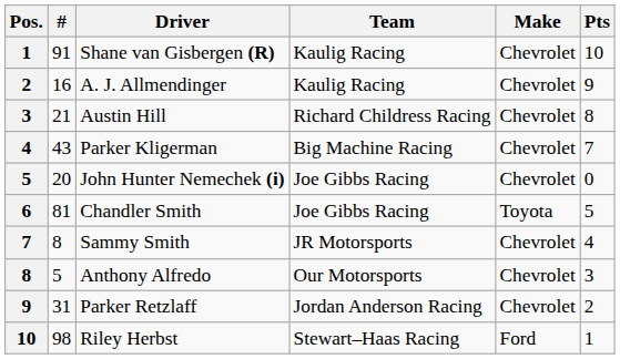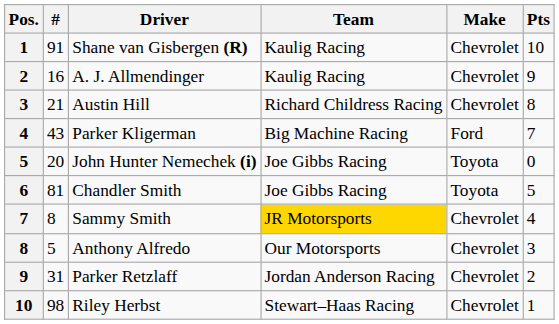 <table class="wikitable" style="font-size:95%">
 <tr>
 <th>Pos.</th>
 <th>#</th>
 <th>Driver</th>
 <th>Team</th>
 <th>Make</th>
 <th>Pts</th>
 </tr>
 <tr>
 <th>1</th>
 <td>91</td>
 <td>Shane van Gisbergen <strong>(R)</strong></td>
 <td>Kaulig Racing</td>
 <td>Chevrolet</td>
 <td>10</td>
 </tr>
 <tr>
 <th>2</th>
 <td>16</td>
 <td>A. J. Allmendinger</td>
 <td>Kaulig Racing</td>
 <td>Chevrolet</td>
 <td>9</td>
 </tr>
 <tr>
 <th>3</th>
 <td>21</td>
 <td>Austin Hill</td>
 <td>Richard Childress Racing</td>
 <td>Chevrolet</td>
 <td>8</td>
 </tr>
 <tr>
 <th>4</th>
 <td>43</td>
 <td>Parker Kligerman</td>
 <td>Big Machine Racing</td>
-<td>Chevrolet</td>
+<td>Ford</td>
 <td>7</td>
 </tr>
 <tr>
 <th>5</th>
 <td>20</td>
 <td>John Hunter Nemechek <strong>(i)</strong></td>
 <td>Joe Gibbs Racing</td>
-<td>Chevrolet</td>
+<td>Toyota</td>
 <td>0</td>
 </tr>
 <tr>
 <th>6</th>
 <td>81</td>
 <td>Chandler Smith</td>
 <td>Joe Gibbs Racing</td>
 <td>Toyota</td>
 <td>5</td>
 </tr>
 <tr>
 <th>7</th>
 <td>8</td>
 <td>Sammy Smith</td>
-<td>JR Motorsports</td>
+<td style="background: gold;">JR Motorsports</td>
 <td>Chevrolet</td>
 <td>4</td>
 </tr>
 <tr>
 <th>8</th>
 <td>5</td>
 <td>Anthony Alfredo</td>
 <td>Our Motorsports</td>
 <td>Chevrolet</td>
 <td>3</td>
 </tr>
 <tr>
 <th>9</th>
 <td>31</td>
 <td>Parker Retzlaff</td>
 <td>Jordan Anderson Racing</td>
 <td>Chevrolet</td>
 <td>2</td>
 </tr>
 <tr>
 <th>10</th>
 <td>98</td>
 <td>Riley Herbst</td>
 <td>Stewart–Haas Racing</td>
-<td>Ford</td>
+<td>Chevrolet</td>
 <td>1</td>
 </tr>
 </table>
